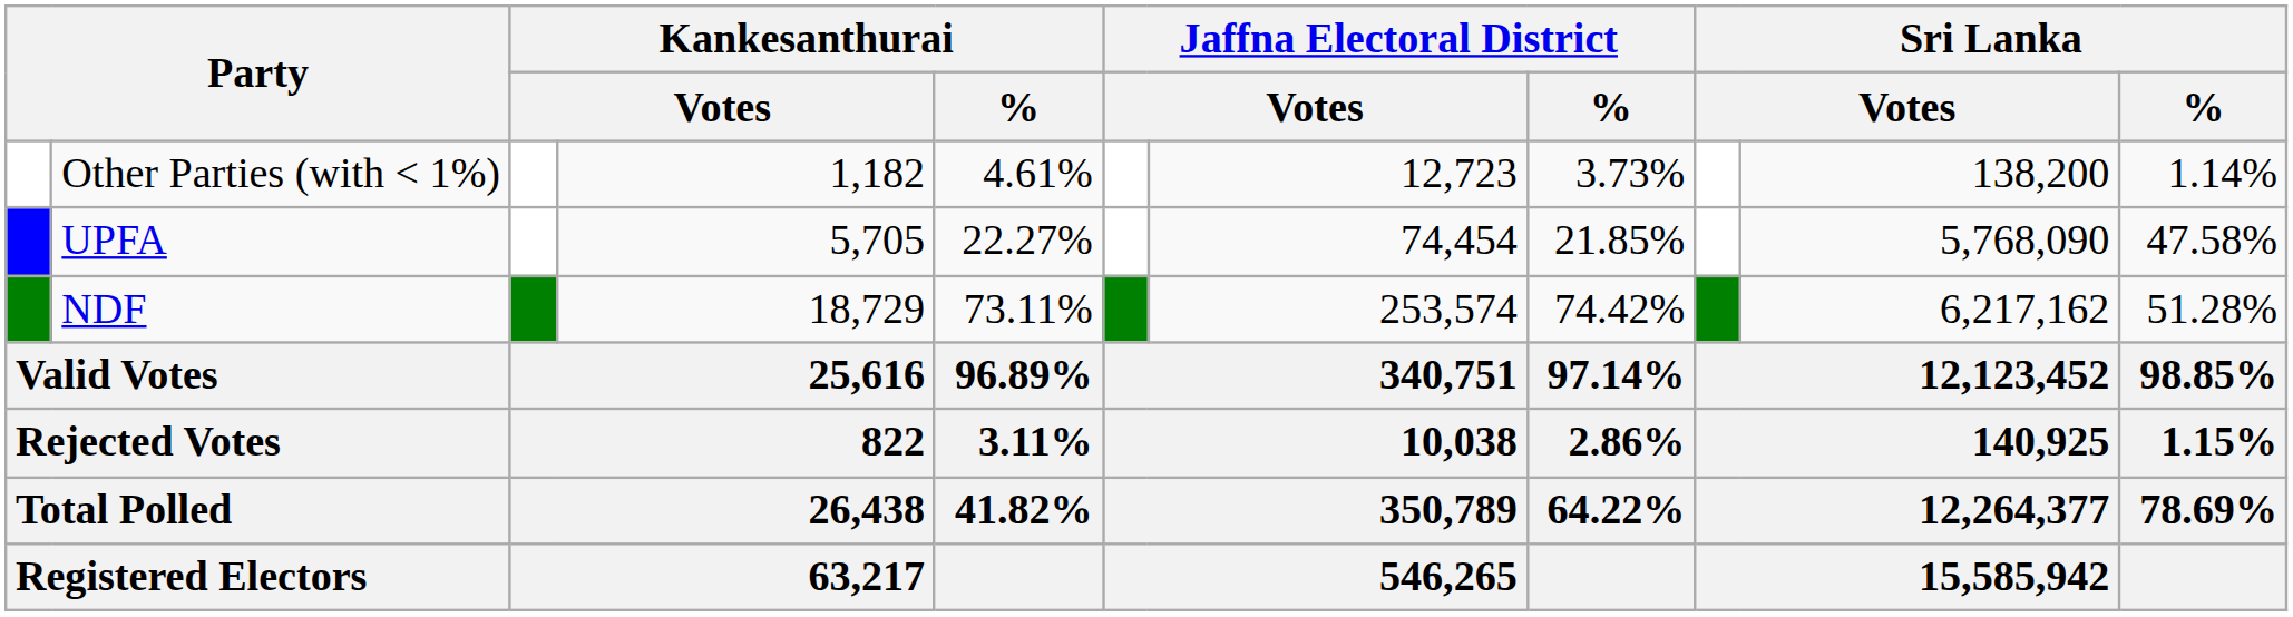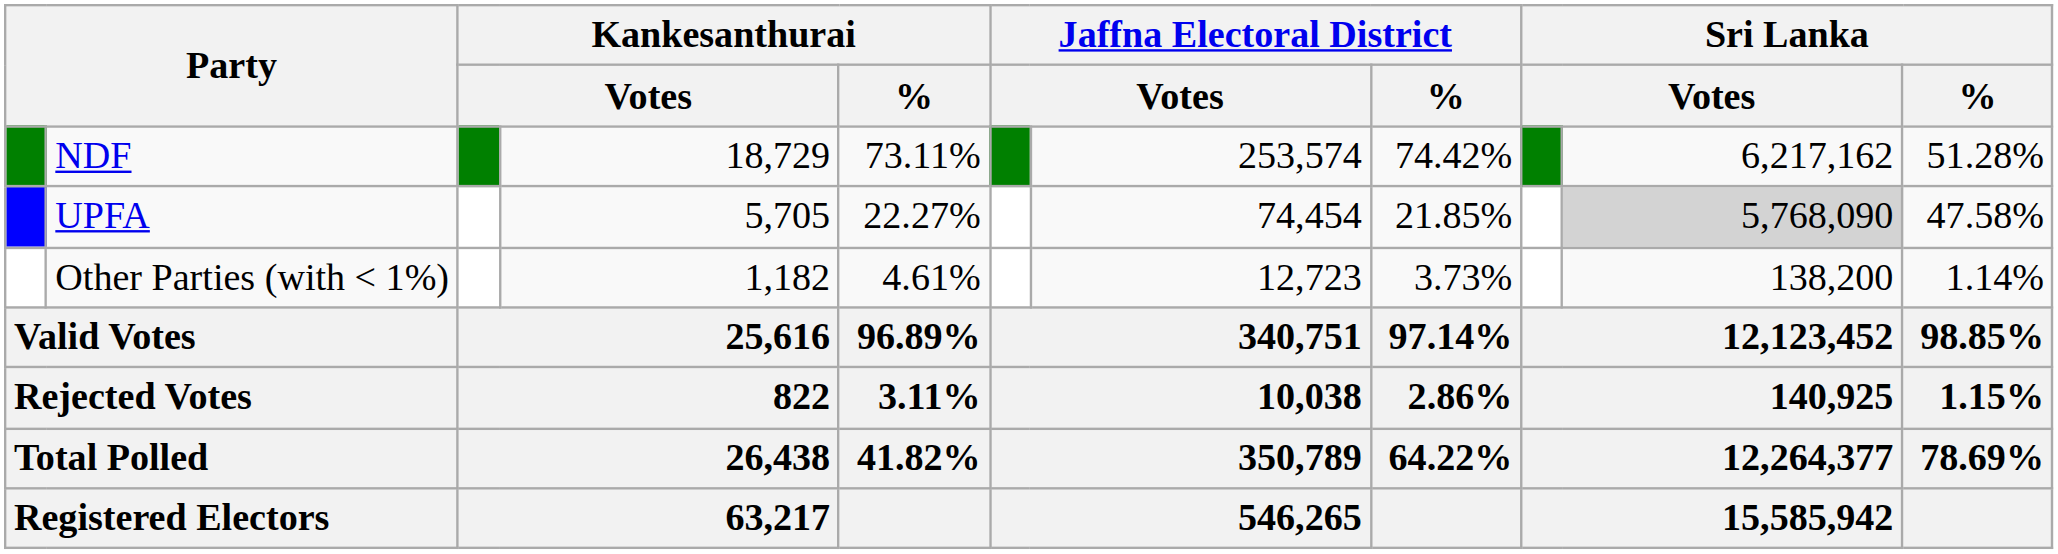 <table class="wikitable">
 <tr>
 <th colspan="2" width="144px"rowspan="2">Party</th>
 <th colspan="3" width="216px">Kankesanthurai</th>
 <th colspan="3" width="216px"><a href='#'>Jaffna Electoral District</a></th>
 <th colspan="3" width="216px">Sri Lanka</th>
 </tr>
 <tr>
 <th colspan="2" width="144px">Votes</th>
 <th>%</th>
 <th colspan="2" width="144px">Votes</th>
 <th>%</th>
 <th colspan="2" width="144px">Votes</th>
 <th>%</th>
 </tr>
 <tr>
+<td style="background-color:green;" width="10px"></td>
+<td style="text-align:left;"><a href='#'>NDF</a></td>
+<td style="background-color:green;" width="10px"></td>
+<td style="text-align:right;">18,729</td>
+<td style="text-align:right;">73.11%</td>
+<td style="background-color:green;" width="10px"></td>
+<td style="text-align:right;">253,574</td>
+<td style="text-align:right;">74.42%</td>
+<td style="background-color:green;" width="10px"></td>
+<td style="text-align:right;">6,217,162</td>
+<td style="text-align:right;">51.28%</td>
+</tr>
+<tr>
+<td style="background-color:blue;" width="10px"></td>
+<td style="text-align:left;"><a href='#'>UPFA</a></td>
+<td style="background-color:white;" width="10px"></td>
+<td style="text-align:right;">5,705</td>
+<td style="text-align:right;">22.27%</td>
+<td style="background-color:white;" width="10px"></td>
+<td style="text-align:right;">74,454</td>
+<td style="text-align:right;">21.85%</td>
+<td style="background-color:white;" width="10px"></td>
+<td style="background: lightgrey; text-align:right;">5,768,090</td>
+<td style="text-align:right;">47.58%</td>
+</tr>
+<tr>
 <td style="background-color:white;" width="10px"></td>
 <td style="text-align:left;">Other Parties (with < 1%)</td>
 <td style="background-color:white;" width="10px"></td>
 <td style="text-align:right;">1,182</td>
 <td style="text-align:right;">4.61%</td>
 <td style="background-color:white;" width="10px"></td>
 <td style="text-align:right;">12,723</td>
 <td style="text-align:right;">3.73%</td>
 <td style="background-color:white;" width="10px"></td>
 <td style="text-align:right;">138,200</td>
 <td style="text-align:right;">1.14%</td>
-</tr>
-<tr>
-<td style="background-color:blue;" width="10px"></td>
-<td style="text-align:left;"><a href='#'>UPFA</a></td>
-<td style="background-color:white;" width="10px"></td>
-<td style="text-align:right;">5,705</td>
-<td style="text-align:right;">22.27%</td>
-<td style="background-color:white;" width="10px"></td>
-<td style="text-align:right;">74,454</td>
-<td style="text-align:right;">21.85%</td>
-<td style="background-color:white;" width="10px"></td>
-<td style="text-align:right;">5,768,090</td>
-<td style="text-align:right;">47.58%</td>
-</tr>
-<tr>
-<td style="background-color:green;" width="10px"></td>
-<td style="text-align:left;"><a href='#'>NDF</a></td>
-<td style="background-color:green;" width="10px"></td>
-<td style="text-align:right;">18,729</td>
-<td style="text-align:right;">73.11%</td>
-<td style="background-color:green;" width="10px"></td>
-<td style="text-align:right;">253,574</td>
-<td style="text-align:right;">74.42%</td>
-<td style="background-color:green;" width="10px"></td>
-<td style="text-align:right;">6,217,162</td>
-<td style="text-align:right;">51.28%</td>
 </tr>
 <tr>
 <th colspan="2" width="144px"style="text-align:left;">Valid Votes</th>
 <th style="text-align:right;"colspan="2" width="144px">25,616</th>
 <th style="text-align:right;">96.89%</th>
 <th style="text-align:right;"colspan="2" width="144px">340,751</th>
 <th style="text-align:right;">97.14%</th>
 <th style="text-align:right;"colspan="2" width="144px">12,123,452</th>
 <th style="text-align:right;">98.85%</th>
 </tr>
 <tr>
 <th colspan="2" width="144px"style="text-align:left;">Rejected Votes</th>
 <th style="text-align:right;"colspan="2" width="144px">822</th>
 <th style="text-align:right;">3.11%</th>
 <th style="text-align:right;"colspan="2" width="144px">10,038</th>
 <th style="text-align:right;">2.86%</th>
 <th style="text-align:right;"colspan="2" width="144px">140,925</th>
 <th style="text-align:right;">1.15%</th>
 </tr>
 <tr>
 <th colspan="2" width="144px"style="text-align:left;">Total Polled</th>
 <th style="text-align:right;"colspan="2" width="144px">26,438</th>
 <th style="text-align:right;">41.82%</th>
 <th style="text-align:right;"colspan="2" width="144px">350,789</th>
 <th style="text-align:right;">64.22%</th>
 <th style="text-align:right;"colspan="2" width="144px">12,264,377</th>
 <th style="text-align:right;">78.69%</th>
 </tr>
 <tr>
 <th colspan="2" width="144px"style="text-align:left;">Registered Electors</th>
 <th style="text-align:right;"colspan="2" width="144px">63,217</th>
 <th></th>
 <th style="text-align:right;"colspan="2" width="144px">546,265</th>
 <th></th>
 <th style="text-align:right;"colspan="2" width="144px">15,585,942</th>
 <th></th>
 </tr>
 </table>
